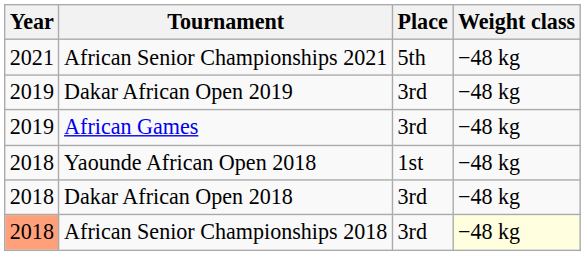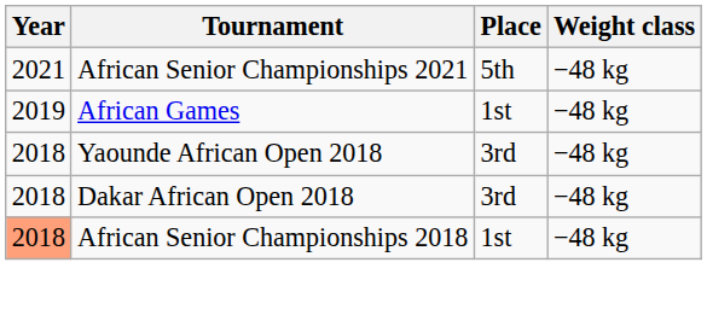 <table class=wikitable>
 <tr>
 <th>Year</th>
 <th>Tournament</th>
 <th>Place</th>
 <th>Weight class</th>
 </tr>
 <tr>
 <td>2021</td>
 <td>African Senior Championships 2021</td>
 <td>5th</td>
 <td>−48 kg</td>
 </tr>
 <tr>
 <td>2019</td>
-<td>Dakar African Open 2019</td>
-<td>3rd</td>
-<td>−48 kg</td>
-</tr>
-<tr>
-<td>2019</td>
 <td><a href='#'>African Games</a></td>
-<td>3rd</td>
+<td>1st</td>
 <td>−48 kg</td>
 </tr>
 <tr>
 <td>2018</td>
 <td>Yaounde African Open 2018</td>
-<td>1st</td>
+<td>3rd</td>
 <td>−48 kg</td>
 </tr>
 <tr>
 <td>2018</td>
 <td>Dakar African Open 2018</td>
 <td>3rd</td>
 <td>−48 kg</td>
 </tr>
 <tr>
 <td style="background: lightsalmon;">2018</td>
 <td>African Senior Championships 2018</td>
-<td>3rd</td>
-<td style="background: lightyellow;">−48 kg</td>
+<td>1st</td>
+<td>−48 kg</td>
 </tr>
 </table>
